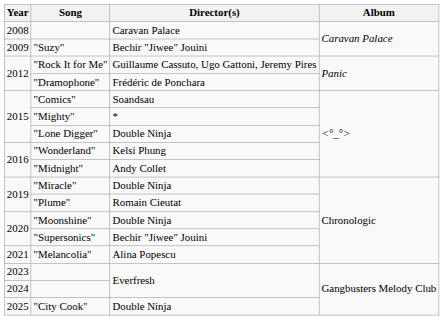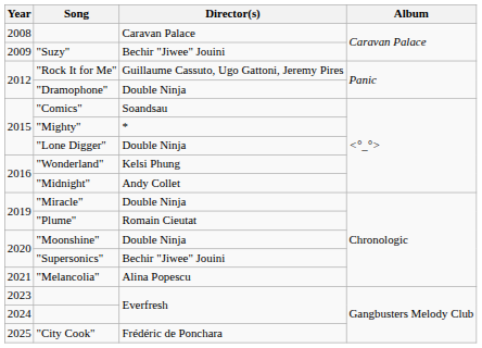 <table class="wikitable">
 <tr>
 <th>Year</th>
 <th>Song</th>
 <th>Director(s)</th>
 <th>Album</th>
 </tr>
 <tr>
 <td>2008</td>
 <td></td>
 <td>Caravan Palace</td>
 <td rowspan="2"><em>Caravan Palace</em></td>
 </tr>
 <tr>
 <td>2009</td>
 <td>"Suzy"</td>
 <td>Bechir "Jiwee" Jouini</td>
 </tr>
 <tr>
 <td rowspan="2">2012</td>
 <td>"Rock It for Me"</td>
 <td rowspan="1">Guillaume Cassuto, Ugo Gattoni, Jeremy Pires</td>
 <td rowspan="2"><em>Panic</em></td>
 </tr>
 <tr>
 <td>"Dramophone"</td>
-<td>Frédéric de Ponchara</td>
+<td>Double Ninja</td>
 </tr>
 <tr>
 <td rowspan="3">2015</td>
 <td>"Comics"</td>
 <td>Soandsau</td>
 <td rowspan="5"><em><°_°></em></td>
 </tr>
 <tr>
 <td>"Mighty"</td>
 <td>*</td>
 </tr>
 <tr>
 <td>"Lone Digger"</td>
 <td>Double Ninja</td>
 </tr>
 <tr>
 <td rowspan="2">2016</td>
 <td>"Wonderland"</td>
 <td>Kelsi Phung</td>
 </tr>
 <tr>
 <td>"Midnight"</td>
 <td>Andy Collet</td>
 </tr>
 <tr>
 <td rowspan="2">2019</td>
 <td>"Miracle"</td>
 <td>Double Ninja</td>
 <td rowspan="5">Chronologic</td>
 </tr>
 <tr>
 <td>"Plume"</td>
 <td>Romain Cieutat</td>
 </tr>
 <tr>
 <td rowspan="2">2020</td>
 <td>"Moonshine"</td>
 <td>Double Ninja</td>
 </tr>
 <tr>
 <td>"Supersonics"</td>
 <td>Bechir "Jiwee" Jouini</td>
 </tr>
 <tr>
 <td>2021</td>
 <td>"Melancolia"</td>
 <td>Alina Popescu</td>
 </tr>
 <tr>
 <td>2023</td>
 <td></td>
 <td rowspan="2">Everfresh</td>
 <td rowspan="3">Gangbusters Melody Club</td>
 </tr>
 <tr>
 <td>2024</td>
 <td></td>
 </tr>
 <tr>
 <td>2025</td>
 <td>"City Cook"</td>
-<td>Double Ninja</td>
+<td>Frédéric de Ponchara</td>
 </tr>
 </table>
